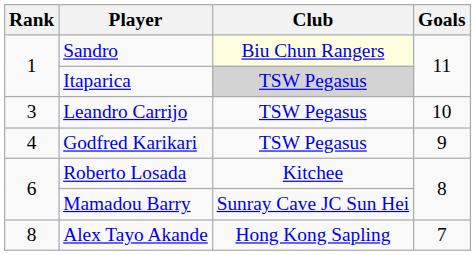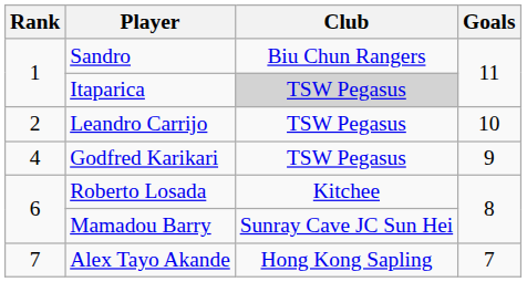 <table class="wikitable" style="text-align:center">
 <tr>
 <th>Rank</th>
 <th>Player</th>
 <th>Club</th>
 <th>Goals</th>
 </tr>
 <tr>
 <td rowspan="2">1</td>
 <td align="left"><a href='#'>Sandro</a></td>
-<td style="background: lightyellow;"><a href='#'>Biu Chun Rangers</a></td>
+<td><a href='#'>Biu Chun Rangers</a></td>
 <td rowspan="2">11</td>
 </tr>
 <tr>
 <td align="left"><a href='#'>Itaparica</a></td>
 <td style="background: lightgrey;"><a href='#'>TSW Pegasus</a></td>
 </tr>
 <tr>
-<td>3</td>
+<td>2</td>
 <td align="left"><a href='#'>Leandro Carrijo</a></td>
 <td><a href='#'>TSW Pegasus</a></td>
 <td>10</td>
 </tr>
 <tr>
 <td>4</td>
 <td align="left"><a href='#'>Godfred Karikari</a></td>
 <td><a href='#'>TSW Pegasus</a></td>
 <td>9</td>
 </tr>
 <tr>
 <td rowspan="2">6</td>
 <td align="left"><a href='#'>Roberto Losada</a></td>
 <td><a href='#'>Kitchee</a></td>
 <td rowspan="2">8</td>
 </tr>
 <tr>
 <td align="left"><a href='#'>Mamadou Barry</a></td>
 <td><a href='#'>Sunray Cave JC Sun Hei</a></td>
 </tr>
 <tr>
-<td>8</td>
+<td>7</td>
 <td align="left"><a href='#'>Alex Tayo Akande</a></td>
 <td><a href='#'>Hong Kong Sapling</a></td>
 <td>7</td>
 </tr>
 </table>
